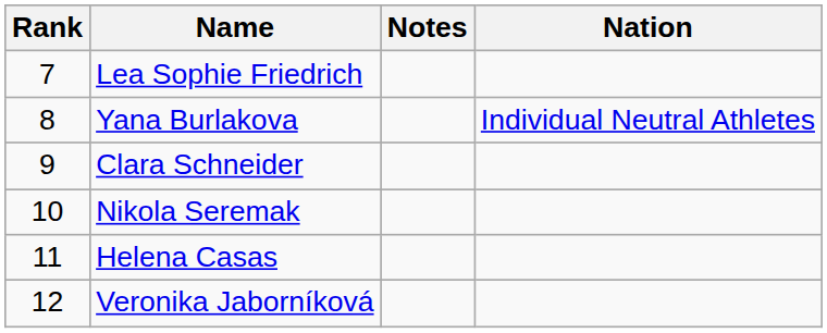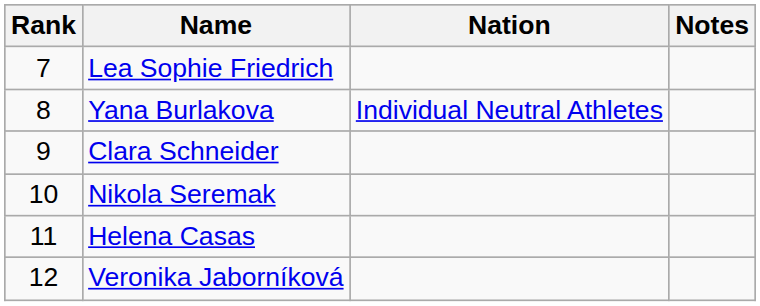 <table class="wikitable sortable" style="text-align:center">
 <tr>
 <th>Rank</th>
 <th>Name</th>
+<th>Nation</th>
 <th>Notes</th>
-<th>Nation</th>
 </tr>
 <tr>
 <td>7</td>
 <td align=left><a href='#'>Lea Sophie Friedrich</a></td>
+<td align=left></td>
 <td></td>
-<td align=left></td>
 </tr>
 <tr>
 <td>8</td>
 <td align=left><a href='#'>Yana Burlakova</a></td>
+<td align=left><a href='#'>Individual Neutral Athletes</a></td>
 <td></td>
-<td align=left><a href='#'>Individual Neutral Athletes</a></td>
 </tr>
 <tr>
 <td>9</td>
 <td align=left><a href='#'>Clara Schneider</a></td>
+<td align=left></td>
 <td></td>
-<td align=left></td>
 </tr>
 <tr>
 <td>10</td>
 <td align=left><a href='#'>Nikola Seremak</a></td>
+<td align=left></td>
 <td></td>
-<td align=left></td>
 </tr>
 <tr>
 <td>11</td>
 <td align=left><a href='#'>Helena Casas</a></td>
+<td align=left></td>
 <td></td>
-<td align=left></td>
 </tr>
 <tr>
 <td>12</td>
 <td align=left><a href='#'>Veronika Jaborníková</a></td>
+<td align=left></td>
 <td></td>
-<td align=left></td>
 </tr>
 </table>
